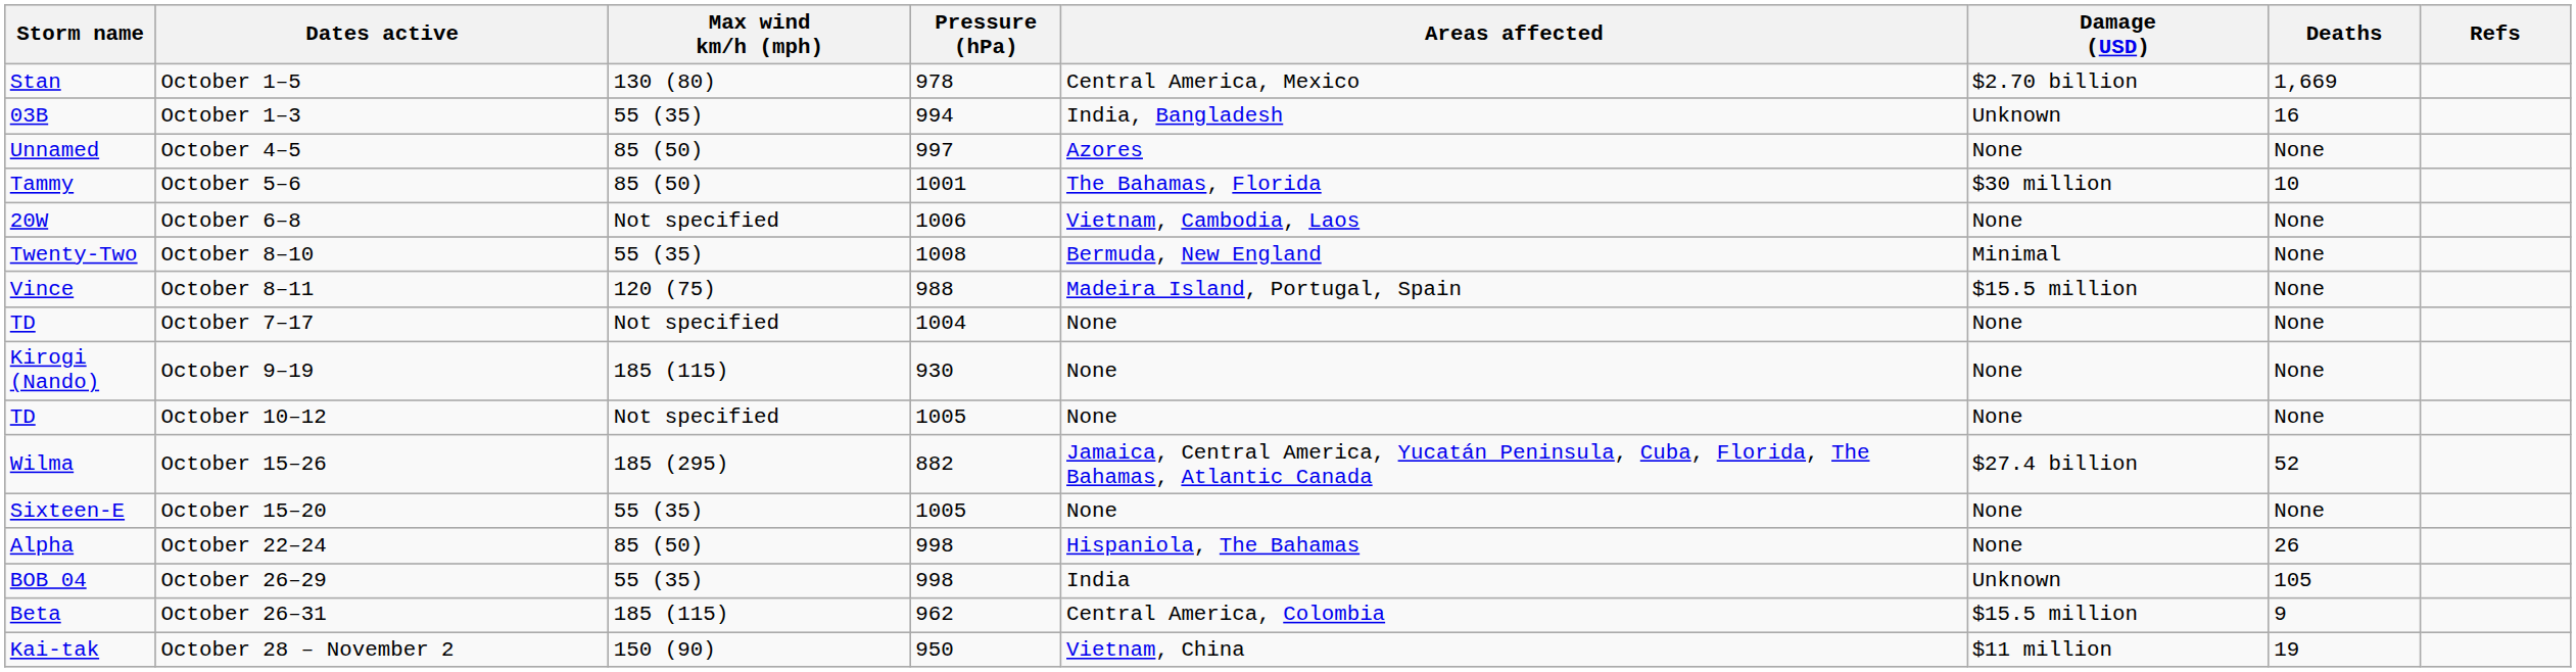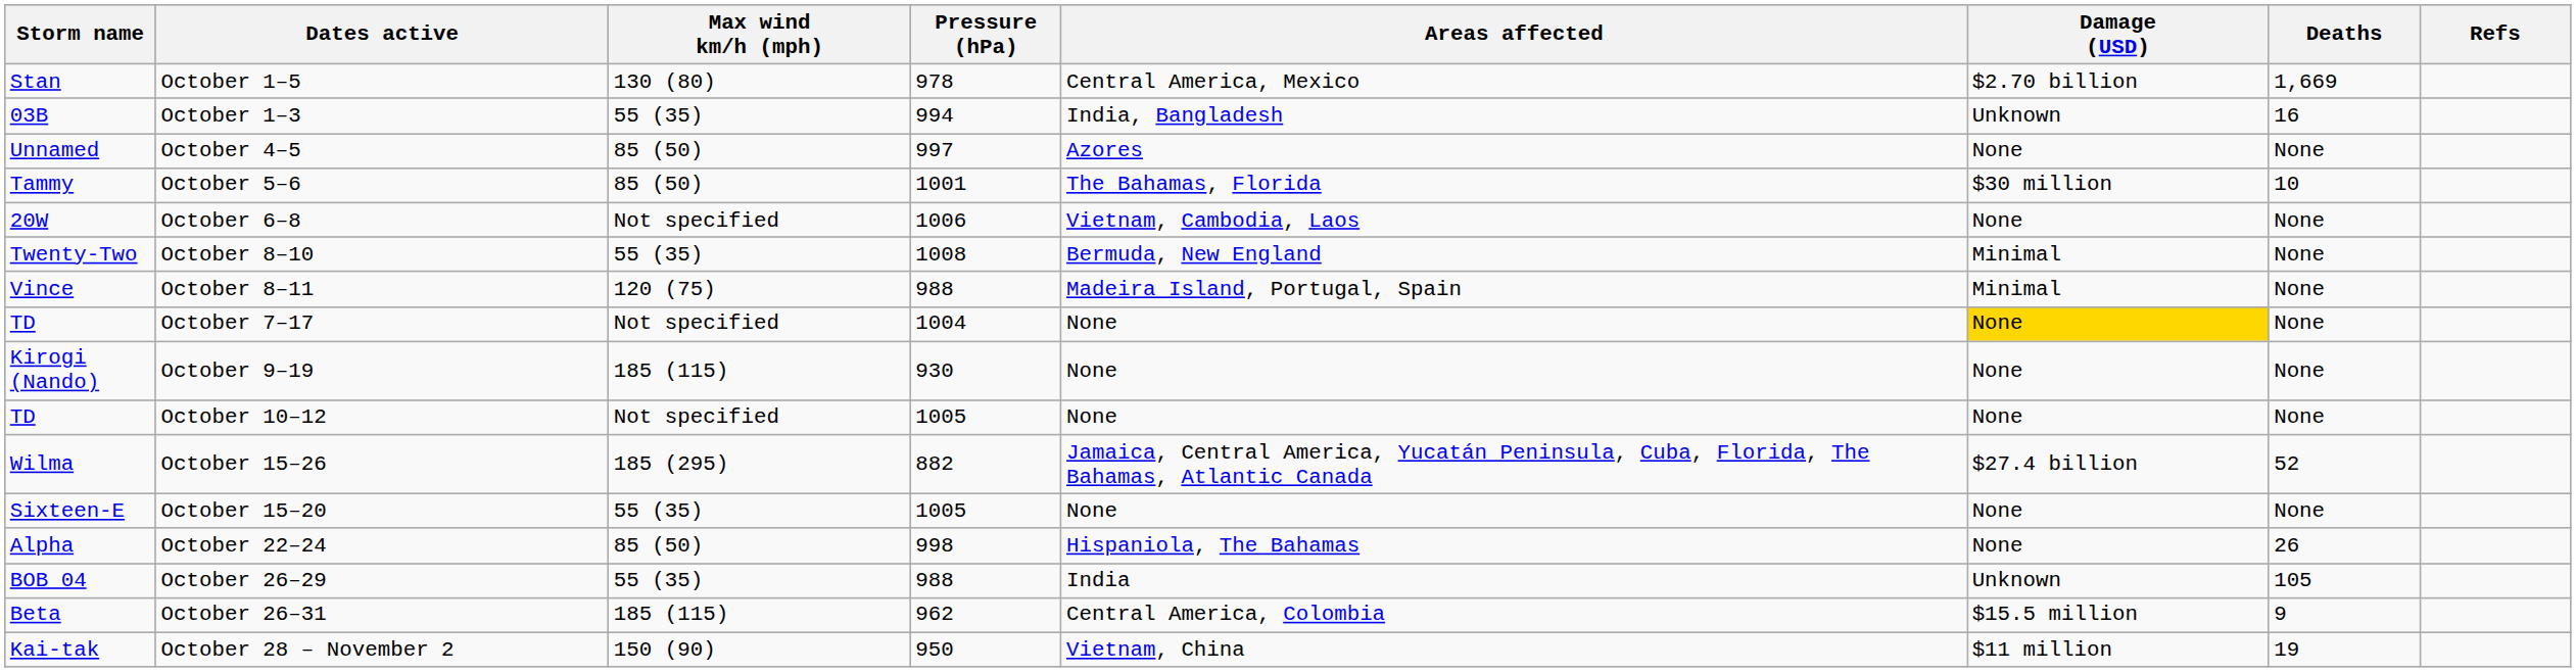 <table class="wikitable sortable">
 <tr>
 <th width="5%">Storm name</th>
 <th width="15%">Dates active</th>
 <th width="10%">Max wind<br>km/h (mph)</th>
 <th width="5%">Pressure<br>(hPa)</th>
 <th width="30%">Areas affected</th>
 <th width="10%">Damage<br>(<a href='#'>USD</a>)</th>
 <th width="5%">Deaths</th>
 <th width="5%">Refs</th>
 </tr>
 <tr>
 <td><a href='#'>Stan</a></td>
 <td>October 1–5</td>
 <td>130 (80)</td>
 <td>978</td>
 <td>Central America, Mexico</td>
 <td>$2.70 billion</td>
 <td>1,669</td>
 <td></td>
 </tr>
 <tr>
 <td><a href='#'>03B</a></td>
 <td>October 1–3</td>
 <td>55 (35)</td>
 <td>994</td>
 <td>India, <a href='#'>Bangladesh</a></td>
 <td>Unknown</td>
 <td>16</td>
 <td></td>
 </tr>
 <tr>
 <td><a href='#'>Unnamed</a></td>
 <td>October 4–5</td>
 <td>85 (50)</td>
 <td>997</td>
 <td><a href='#'>Azores</a></td>
 <td>None</td>
 <td>None</td>
 <td></td>
 </tr>
 <tr>
 <td><a href='#'>Tammy</a></td>
 <td>October 5–6</td>
 <td>85 (50)</td>
 <td>1001</td>
 <td><a href='#'>The Bahamas</a>, <a href='#'>Florida</a></td>
 <td>$30 million</td>
 <td>10</td>
 <td></td>
 </tr>
 <tr>
 <td><a href='#'>20W</a></td>
 <td>October 6–8</td>
 <td>Not specified</td>
 <td>1006</td>
 <td><a href='#'>Vietnam</a>, <a href='#'>Cambodia</a>, <a href='#'>Laos</a></td>
 <td>None</td>
 <td>None</td>
 <td></td>
 </tr>
 <tr>
 <td><a href='#'>Twenty-Two</a></td>
 <td>October 8–10</td>
 <td>55 (35)</td>
 <td>1008</td>
 <td><a href='#'>Bermuda</a>, <a href='#'>New England</a></td>
 <td>Minimal</td>
 <td>None</td>
 <td></td>
 </tr>
 <tr>
 <td><a href='#'>Vince</a></td>
 <td>October 8–11</td>
 <td>120 (75)</td>
 <td>988</td>
 <td><a href='#'>Madeira Island</a>, Portugal, Spain</td>
-<td>$15.5 million</td>
+<td>Minimal</td>
 <td>None</td>
 <td></td>
 </tr>
 <tr>
 <td><a href='#'>TD</a></td>
 <td>October 7–17</td>
 <td>Not specified</td>
 <td>1004</td>
 <td>None</td>
-<td>None</td>
+<td style="background: gold;">None</td>
 <td>None</td>
 <td></td>
 </tr>
 <tr>
 <td><a href='#'>Kirogi (Nando)</a></td>
 <td>October 9–19</td>
 <td>185 (115)</td>
 <td>930</td>
 <td>None</td>
 <td>None</td>
 <td>None</td>
 <td></td>
 </tr>
 <tr>
 <td><a href='#'>TD</a></td>
 <td>October 10–12</td>
 <td>Not specified</td>
 <td>1005</td>
 <td>None</td>
 <td>None</td>
 <td>None</td>
 <td></td>
 </tr>
 <tr>
 <td><a href='#'>Wilma</a></td>
 <td>October 15–26</td>
 <td>185 (295)</td>
 <td>882</td>
 <td><a href='#'>Jamaica</a>, Central America, <a href='#'>Yucatán Peninsula</a>, <a href='#'>Cuba</a>, <a href='#'>Florida</a>, <a href='#'>The Bahamas</a>, <a href='#'>Atlantic Canada</a></td>
 <td>$27.4 billion</td>
 <td>52</td>
 <td></td>
 </tr>
 <tr>
 <td><a href='#'>Sixteen-E</a></td>
 <td>October 15–20</td>
 <td>55 (35)</td>
 <td>1005</td>
 <td>None</td>
 <td>None</td>
 <td>None</td>
 <td></td>
 </tr>
 <tr>
 <td><a href='#'>Alpha</a></td>
 <td>October 22–24</td>
 <td>85 (50)</td>
 <td>998</td>
 <td><a href='#'>Hispaniola</a>, <a href='#'>The Bahamas</a></td>
 <td>None</td>
 <td>26</td>
 <td></td>
 </tr>
 <tr>
 <td><a href='#'>BOB 04</a></td>
 <td>October 26–29</td>
 <td>55 (35)</td>
-<td>998</td>
+<td>988</td>
 <td>India</td>
 <td>Unknown</td>
 <td>105</td>
 <td></td>
 </tr>
 <tr>
 <td><a href='#'>Beta</a></td>
 <td>October 26–31</td>
 <td>185 (115)</td>
 <td>962</td>
 <td>Central America, <a href='#'>Colombia</a></td>
 <td>$15.5 million</td>
 <td>9</td>
 <td></td>
 </tr>
 <tr>
 <td><a href='#'>Kai-tak</a></td>
 <td>October 28 – November 2</td>
 <td>150 (90)</td>
 <td>950</td>
 <td><a href='#'>Vietnam</a>, China</td>
 <td>$11 million</td>
 <td>19</td>
 <td></td>
 </tr>
 </table>
